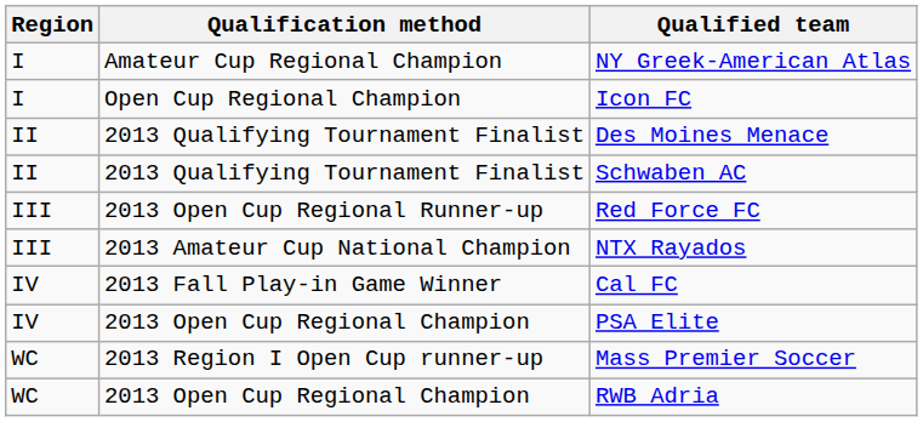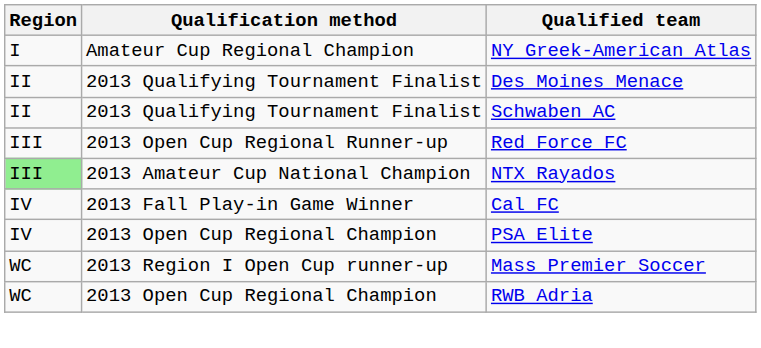 <table class="wikitable">
 <tr>
 <th>Region</th>
 <th>Qualification method</th>
 <th>Qualified team</th>
 </tr>
 <tr>
 <td>I</td>
 <td>Amateur Cup Regional Champion</td>
 <td> <a href='#'>NY Greek-American Atlas</a></td>
-</tr>
-<tr>
-<td>I</td>
-<td>Open Cup Regional Champion</td>
-<td> <a href='#'>Icon FC</a></td>
 </tr>
 <tr>
 <td>II</td>
 <td>2013 Qualifying Tournament Finalist</td>
 <td> <a href='#'>Des Moines Menace</a></td>
 </tr>
 <tr>
 <td>II</td>
 <td>2013 Qualifying Tournament Finalist</td>
 <td> <a href='#'>Schwaben AC</a></td>
 </tr>
 <tr>
 <td>III</td>
 <td>2013 Open Cup Regional Runner-up</td>
 <td> <a href='#'>Red Force FC</a></td>
 </tr>
 <tr>
-<td>III</td>
+<td style="background: lightgreen;">III</td>
 <td>2013 Amateur Cup National Champion</td>
 <td> <a href='#'>NTX Rayados</a></td>
 </tr>
 <tr>
 <td>IV</td>
 <td>2013 Fall Play-in Game Winner</td>
 <td> <a href='#'>Cal FC</a></td>
 </tr>
 <tr>
 <td>IV</td>
 <td>2013 Open Cup Regional Champion</td>
 <td> <a href='#'>PSA Elite</a></td>
 </tr>
 <tr>
 <td>WC</td>
 <td>2013 Region I Open Cup runner-up</td>
 <td> <a href='#'>Mass Premier Soccer</a></td>
 </tr>
 <tr>
 <td>WC</td>
 <td>2013 Open Cup Regional Champion</td>
 <td> <a href='#'>RWB Adria</a></td>
 </tr>
 </table>
